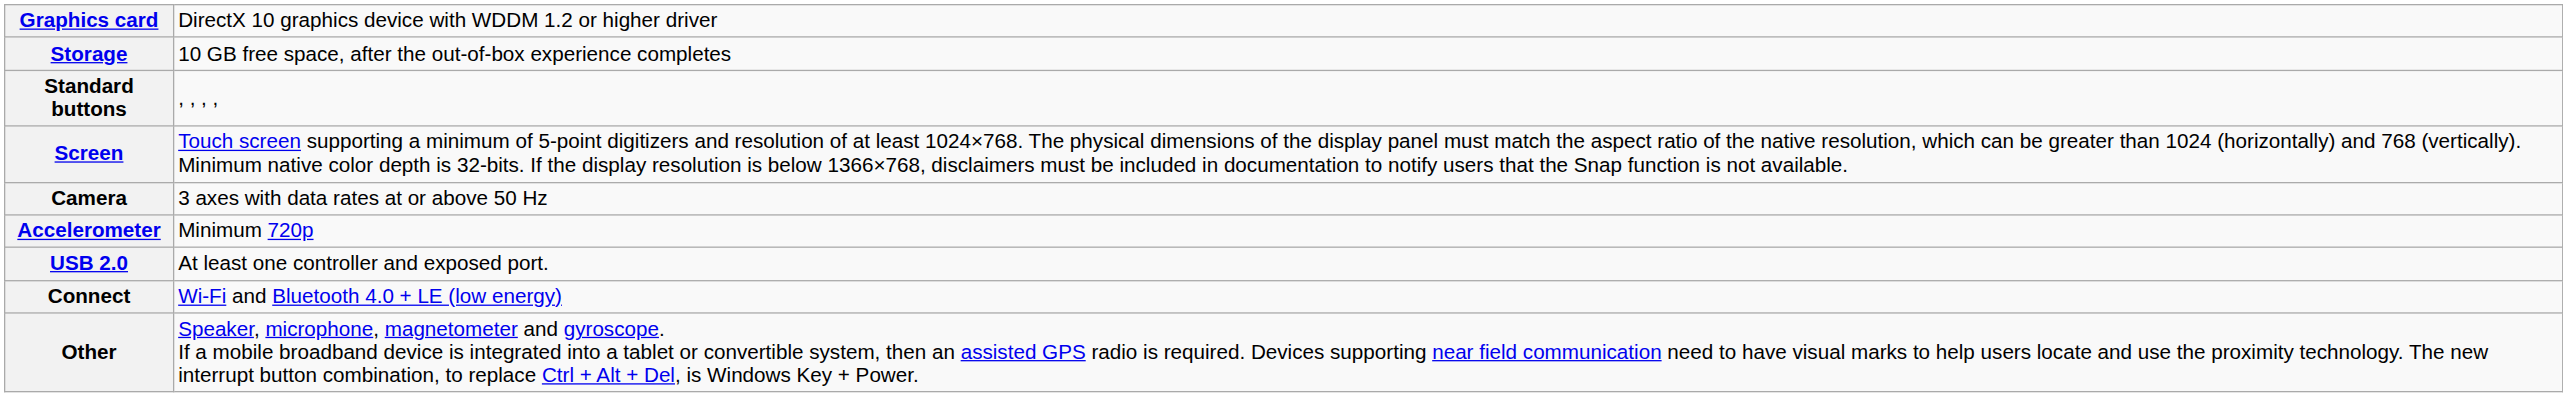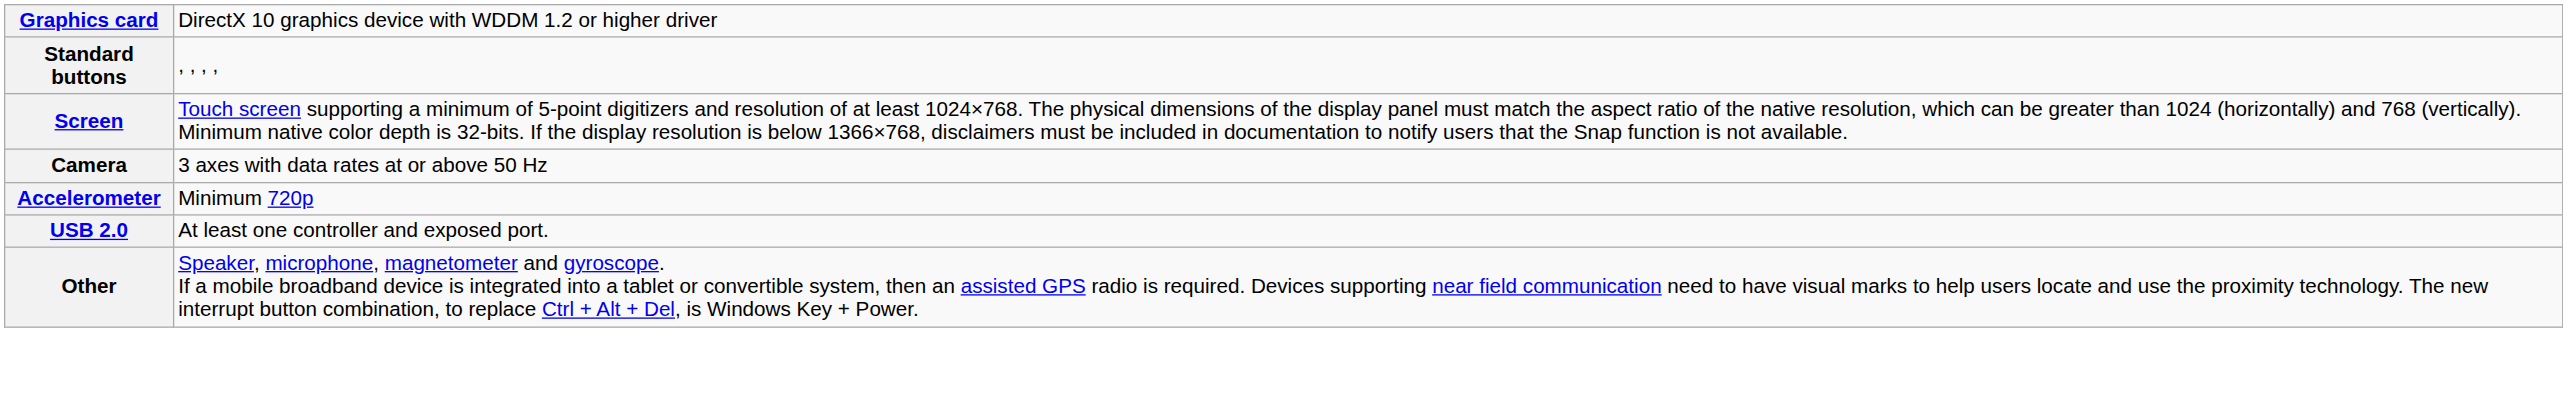 <table class=wikitable style=margin:auto>
 <tr>
 <th><a href='#'>Graphics card</a></th>
 <td>DirectX 10 graphics device with WDDM 1.2 or higher driver</td>
-</tr>
-<tr>
-<th><a href='#'>Storage</a></th>
-<td>10 GB free space, after the out-of-box experience completes</td>
 </tr>
 <tr>
 <th>Standard buttons</th>
 <td>, , , , </td>
 </tr>
 <tr>
 <th><a href='#'>Screen</a></th>
 <td><a href='#'>Touch screen</a> supporting a minimum of 5-point digitizers and resolution of at least 1024×768. The physical dimensions of the display panel must match the aspect ratio of the native resolution, which can be greater than 1024 (horizontally) and 768 (vertically). Minimum native color depth is 32-bits. If the display resolution is below 1366×768, disclaimers must be included in documentation to notify users that the Snap function is not available.</td>
 </tr>
 <tr>
 <th>Camera</th>
 <td>3 axes with data rates at or above 50 Hz</td>
 </tr>
 <tr>
 <th><a href='#'>Accelerometer</a></th>
 <td>Minimum <a href='#'>720p</a></td>
 </tr>
 <tr>
 <th><a href='#'>USB 2.0</a></th>
 <td>At least one controller and exposed port.</td>
 </tr>
 <tr>
-<th>Connect</th>
-<td><a href='#'>Wi-Fi</a> and <a href='#'>Bluetooth 4.0 + LE (low energy)</a></td>
-</tr>
-<tr>
 <th>Other</th>
 <td><a href='#'>Speaker</a>, <a href='#'>microphone</a>, <a href='#'>magnetometer</a> and <a href='#'>gyroscope</a>.<br>If a mobile broadband device is integrated into a tablet or convertible system, then an <a href='#'>assisted GPS</a> radio is required. Devices supporting <a href='#'>near field communication</a> need to have visual marks to help users locate and use the proximity technology. The new interrupt button combination, to replace <a href='#'>Ctrl + Alt + Del</a>, is Windows Key + Power.</td>
 </tr>
 </table>
